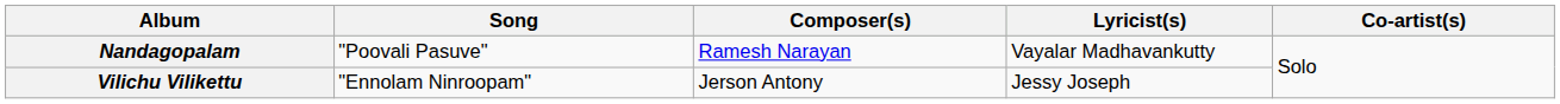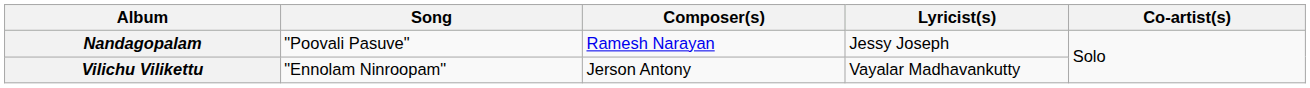 <table class="wikitable plainrowheaders" width="100%" textcolor:#000;">
 <tr style="background:#cfc; text-align:center;">
 <th scope="col" width=21%>Album</th>
 <th scope="col" width=23%>Song</th>
 <th scope="col" width=20%>Composer(s)</th>
 <th scope="col" width=17%>Lyricist(s)</th>
 <th scope="col" width=18%>Co-artist(s)</th>
 </tr>
 <tr>
 <th scope="row"><em>Nandagopalam</em></th>
 <td>"Poovali Pasuve"</td>
 <td><a href='#'>Ramesh Narayan</a></td>
-<td>Vayalar Madhavankutty</td>
+<td>Jessy Joseph</td>
 <td rowspan="2">Solo</td>
 </tr>
 <tr>
 <th scope="row"><em>Vilichu Vilikettu</em></th>
 <td>"Ennolam Ninroopam"</td>
 <td>Jerson Antony</td>
-<td>Jessy Joseph</td>
+<td>Vayalar Madhavankutty</td>
 </tr>
 </table>
